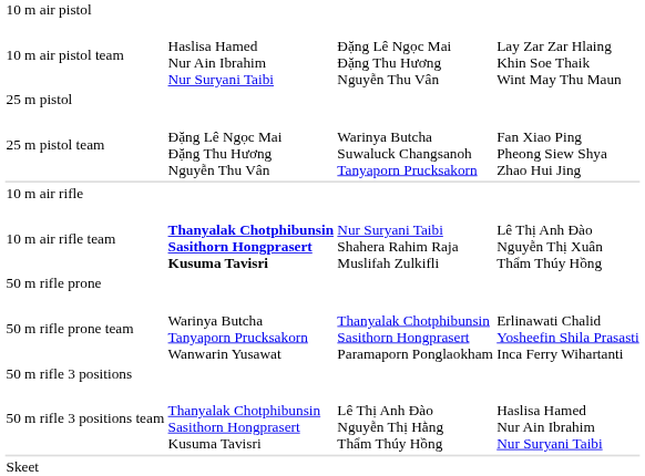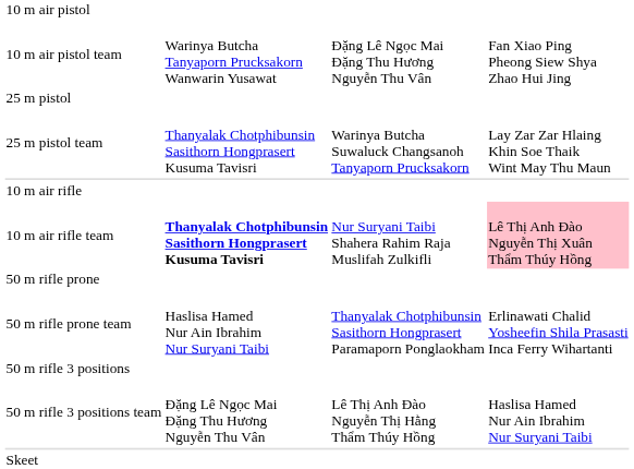 <table>
 <tr>
 <td>10 m air pistol</td>
 <td></td>
 <td></td>
 <td></td>
 </tr>
 <tr>
 <td>10 m air pistol team</td>
-<td><br>Haslisa Hamed<br>Nur Ain Ibrahim<br><a href='#'>Nur Suryani Taibi</a></td>
+<td><br>Warinya Butcha<br><a href='#'>Tanyaporn Prucksakorn</a><br>Wanwarin Yusawat</td>
 <td><br>Đặng Lê Ngọc Mai<br>Đặng Thu Hương<br>Nguyễn Thu Vân</td>
-<td><br>Lay Zar Zar Hlaing<br>Khin Soe Thaik<br>Wint May Thu Maun</td>
+<td><br>Fan Xiao Ping<br>Pheong Siew Shya<br>Zhao Hui Jing</td>
 </tr>
 <tr>
 <td>25 m pistol</td>
 <td></td>
 <td></td>
 <td></td>
 </tr>
 <tr>
 <td>25 m pistol team</td>
-<td><br>Đặng Lê Ngọc Mai<br>Đặng Thu Hương<br>Nguyễn Thu Vân</td>
+<td nowrap=true><br><a href='#'>Thanyalak Chotphibunsin</a><br><a href='#'>Sasithorn Hongprasert</a><br>Kusuma Tavisri</td>
 <td><br>Warinya Butcha<br>Suwaluck Changsanoh<br><a href='#'>Tanyaporn Prucksakorn</a></td>
-<td><br>Fan Xiao Ping<br>Pheong Siew Shya<br>Zhao Hui Jing</td>
+<td><br>Lay Zar Zar Hlaing<br>Khin Soe Thaik<br>Wint May Thu Maun</td>
 </tr>
 <tr bgcolor=#dddddd>
 <td colspan=5></td>
 </tr>
 <tr>
 <td>10 m air rifle</td>
 <td></td>
 <td></td>
 <td></td>
 </tr>
 <tr>
 <td>10 m air rifle team</td>
 <td><strong><br><a href='#'>Thanyalak Chotphibunsin</a><br><a href='#'>Sasithorn Hongprasert</a><br>Kusuma Tavisri</strong></td>
 <td><br><a href='#'>Nur Suryani Taibi</a><br>Shahera Rahim Raja<br>Muslifah Zulkifli</td>
-<td><br>Lê Thị Anh Đào<br>Nguyễn Thị Xuân<br>Thẩm Thúy Hồng</td>
+<td style="background: pink;"><br>Lê Thị Anh Đào<br>Nguyễn Thị Xuân<br>Thẩm Thúy Hồng</td>
 </tr>
 <tr>
 <td>50 m rifle prone</td>
 <td></td>
 <td></td>
 <td></td>
 </tr>
 <tr>
 <td>50 m rifle prone team</td>
-<td><br>Warinya Butcha<br><a href='#'>Tanyaporn Prucksakorn</a><br>Wanwarin Yusawat</td>
+<td><br>Haslisa Hamed<br>Nur Ain Ibrahim<br><a href='#'>Nur Suryani Taibi</a></td>
 <td nowrap=true><br><a href='#'>Thanyalak Chotphibunsin</a><br><a href='#'>Sasithorn Hongprasert</a><br>Paramaporn Ponglaokham</td>
 <td nowrap=true><br>Erlinawati Chalid<br><a href='#'>Yosheefin Shila Prasasti</a><br>Inca Ferry Wihartanti</td>
 </tr>
 <tr>
 <td>50 m rifle 3 positions</td>
 <td></td>
 <td></td>
 <td></td>
 </tr>
 <tr>
 <td nowrap>50 m rifle 3 positions team</td>
-<td nowrap=true><br><a href='#'>Thanyalak Chotphibunsin</a><br><a href='#'>Sasithorn Hongprasert</a><br>Kusuma Tavisri</td>
+<td><br>Đặng Lê Ngọc Mai<br>Đặng Thu Hương<br>Nguyễn Thu Vân</td>
 <td><br>Lê Thị Anh Đào<br>Nguyễn Thị Hằng<br>Thẩm Thúy Hồng</td>
 <td><br>Haslisa Hamed<br>Nur Ain Ibrahim<br><a href='#'>Nur Suryani Taibi</a></td>
 </tr>
 <tr bgcolor=#dddddd>
 <td colspan=5></td>
 </tr>
 <tr>
 <td>Skeet</td>
 <td></td>
 <td></td>
 <td></td>
 </tr>
 </table>
